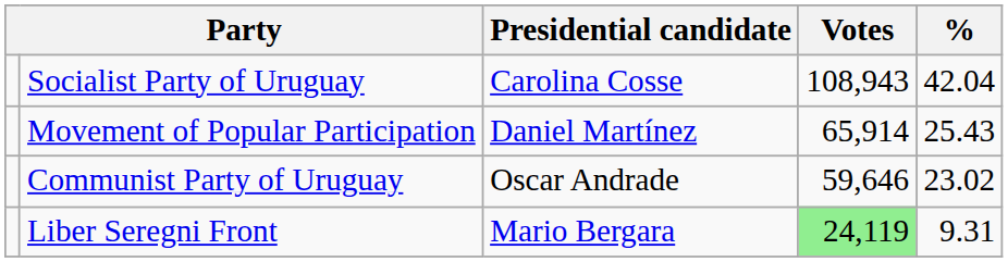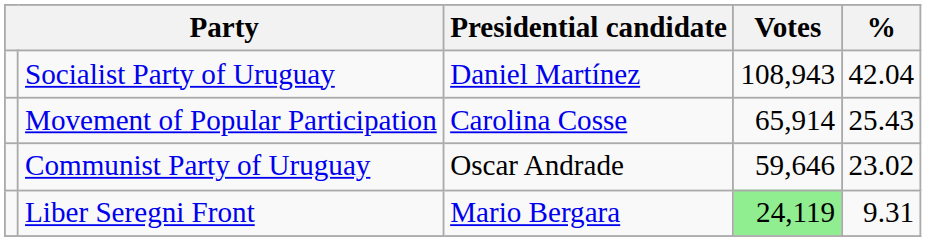 <table class="wikitable" style="text-align:right">
 <tr>
 <th colspan="2">Party</th>
 <th>Presidential candidate</th>
 <th>Votes</th>
 <th>%</th>
 </tr>
 <tr>
 <td bgcolor= ></td>
 <td align="left"><a href='#'>Socialist Party of Uruguay</a></td>
-<td align="left"><a href='#'>Carolina Cosse</a></td>
+<td align="left"><a href='#'>Daniel Martínez</a></td>
 <td>108,943</td>
 <td>42.04</td>
 </tr>
 <tr>
 <td bgcolor= ></td>
 <td align="left"><a href='#'>Movement of Popular Participation</a></td>
-<td align="left"><a href='#'>Daniel Martínez</a></td>
+<td align="left"><a href='#'>Carolina Cosse</a></td>
 <td>65,914</td>
 <td>25.43</td>
 </tr>
 <tr>
 <td bgcolor= ></td>
 <td align="left"><a href='#'>Communist Party of Uruguay</a></td>
 <td align="left">Oscar Andrade</td>
 <td>59,646</td>
 <td>23.02</td>
 </tr>
 <tr>
 <td bgcolor= ></td>
 <td align="left"><a href='#'>Liber Seregni Front</a></td>
 <td align="left"><a href='#'>Mario Bergara</a></td>
 <td style="background: lightgreen;">24,119</td>
 <td>9.31</td>
 </tr>
 </table>
